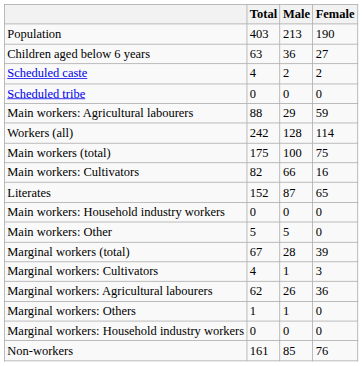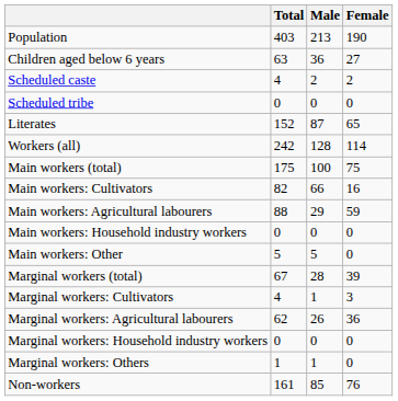 <table class="wikitable sortable">
 <tr>
 <th></th>
 <th>Total</th>
 <th>Male</th>
 <th>Female</th>
 </tr>
 <tr>
 <td>Population</td>
 <td>403</td>
 <td>213</td>
 <td>190</td>
 </tr>
 <tr>
 <td>Children aged below 6 years</td>
 <td>63</td>
 <td>36</td>
 <td>27</td>
 </tr>
 <tr>
 <td><a href='#'>Scheduled caste</a></td>
 <td>4</td>
 <td>2</td>
 <td>2</td>
 </tr>
 <tr>
 <td><a href='#'>Scheduled tribe</a></td>
 <td>0</td>
 <td>0</td>
 <td>0</td>
 </tr>
 <tr>
-<td>Main workers: Agricultural labourers</td>
-<td>88</td>
-<td>29</td>
-<td>59</td>
+<td>Literates</td>
+<td>152</td>
+<td>87</td>
+<td>65</td>
 </tr>
 <tr>
 <td>Workers (all)</td>
 <td>242</td>
 <td>128</td>
 <td>114</td>
 </tr>
 <tr>
 <td>Main workers (total)</td>
 <td>175</td>
 <td>100</td>
 <td>75</td>
 </tr>
 <tr>
 <td>Main workers: Cultivators</td>
 <td>82</td>
 <td>66</td>
 <td>16</td>
 </tr>
 <tr>
-<td>Literates</td>
-<td>152</td>
-<td>87</td>
-<td>65</td>
+<td>Main workers: Agricultural labourers</td>
+<td>88</td>
+<td>29</td>
+<td>59</td>
 </tr>
 <tr>
 <td>Main workers: Household industry workers</td>
 <td>0</td>
 <td>0</td>
 <td>0</td>
 </tr>
 <tr>
 <td>Main workers: Other</td>
 <td>5</td>
 <td>5</td>
 <td>0</td>
 </tr>
 <tr>
 <td>Marginal workers (total)</td>
 <td>67</td>
 <td>28</td>
 <td>39</td>
 </tr>
 <tr>
 <td>Marginal workers: Cultivators</td>
 <td>4</td>
 <td>1</td>
 <td>3</td>
 </tr>
 <tr>
 <td>Marginal workers: Agricultural labourers</td>
 <td>62</td>
 <td>26</td>
 <td>36</td>
 </tr>
 <tr>
+<td>Marginal workers: Household industry workers</td>
+<td>0</td>
+<td>0</td>
+<td>0</td>
+</tr>
+<tr>
 <td>Marginal workers: Others</td>
 <td>1</td>
 <td>1</td>
-<td>0</td>
-</tr>
-<tr>
-<td>Marginal workers: Household industry workers</td>
-<td>0</td>
-<td>0</td>
 <td>0</td>
 </tr>
 <tr>
 <td>Non-workers</td>
 <td>161</td>
 <td>85</td>
 <td>76</td>
 </tr>
 </table>
